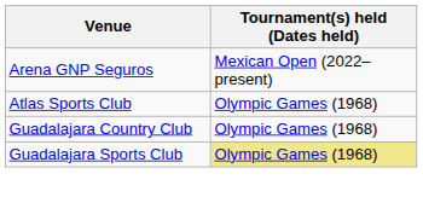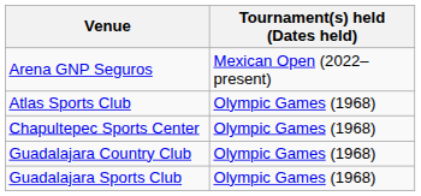 <table class=wikitable>
 <tr>
 <th width=200>Venue</th>
 <th width=200>Tournament(s) held<br>(Dates held)</th>
 </tr>
 <tr>
 <td><a href='#'>Arena GNP Seguros</a></td>
 <td><a href='#'>Mexican Open</a> (2022–present)</td>
 </tr>
 <tr>
 <td><a href='#'>Atlas Sports Club</a></td>
 <td><a href='#'>Olympic Games</a> (1968)</td>
 </tr>
 <tr>
+<td><a href='#'>Chapultepec Sports Center</a></td>
+<td><a href='#'>Olympic Games</a> (1968)</td>
+</tr>
+<tr>
 <td><a href='#'>Guadalajara Country Club</a></td>
 <td><a href='#'>Olympic Games</a> (1968)</td>
 </tr>
 <tr>
 <td><a href='#'>Guadalajara Sports Club</a></td>
-<td style="background: khaki;"><a href='#'>Olympic Games</a> (1968)</td>
+<td><a href='#'>Olympic Games</a> (1968)</td>
 </tr>
 </table>
